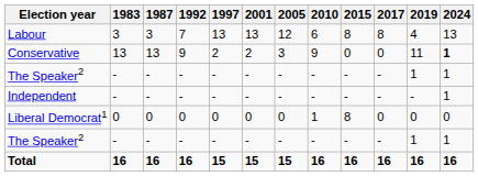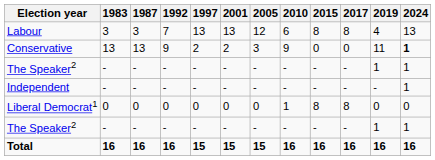 <table class="wikitable">
 <tr>
 <th>Election year</th>
 <th>1983</th>
 <th>1987</th>
 <th>1992</th>
 <th>1997</th>
 <th>2001</th>
 <th>2005</th>
 <th>2010</th>
 <th>2015</th>
 <th>2017</th>
 <th>2019</th>
 <th>2024</th>
 </tr>
 <tr>
 <td><a href='#'>Labour</a></td>
 <td>3</td>
 <td>3</td>
 <td>7</td>
 <td>13</td>
 <td>13</td>
 <td>12</td>
 <td>6</td>
 <td>8</td>
 <td>8</td>
 <td>4</td>
 <td>13</td>
 </tr>
 <tr>
 <td><a href='#'>Conservative</a></td>
 <td>13</td>
 <td>13</td>
 <td>9</td>
 <td>2</td>
 <td>2</td>
 <td>3</td>
 <td>9</td>
 <td>0</td>
 <td>0</td>
 <td>11</td>
 <td><strong>1</strong></td>
 </tr>
 <tr>
 <td><a href='#'>The Speaker</a><sup>2</sup></td>
 <td>-</td>
 <td>-</td>
 <td>-</td>
 <td>-</td>
 <td>-</td>
 <td>-</td>
 <td>-</td>
 <td>-</td>
 <td>-</td>
 <td>1</td>
 <td>1</td>
 </tr>
 <tr>
 <td><a href='#'>Independent</a></td>
 <td>-</td>
 <td>-</td>
 <td>-</td>
 <td>-</td>
 <td>-</td>
 <td>-</td>
 <td>-</td>
 <td>-</td>
 <td>-</td>
 <td>-</td>
 <td>1</td>
 </tr>
 <tr>
 <td><a href='#'>Liberal Democrat</a><sup>1</sup></td>
 <td>0</td>
 <td>0</td>
 <td>0</td>
 <td>0</td>
 <td>0</td>
 <td>0</td>
 <td>1</td>
 <td>8</td>
-<td>0</td>
+<td>8</td>
 <td>0</td>
 <td>0</td>
 </tr>
 <tr>
 <td><a href='#'>The Speaker</a><sup>2</sup></td>
 <td>-</td>
 <td>-</td>
 <td>-</td>
 <td>-</td>
 <td>-</td>
 <td>-</td>
 <td>-</td>
 <td>-</td>
 <td>-</td>
 <td>1</td>
 <td>1</td>
 </tr>
 <tr>
 <td><strong>Total</strong></td>
 <td><strong>16</strong></td>
 <td><strong>16</strong></td>
 <td><strong>16</strong></td>
 <td><strong>15</strong></td>
 <td><strong>15</strong></td>
 <td><strong>15</strong></td>
 <td><strong>16</strong></td>
 <td><strong>16</strong></td>
 <td><strong>16</strong></td>
 <td><strong>16</strong></td>
 <td><strong>16</strong></td>
 </tr>
 </table>
